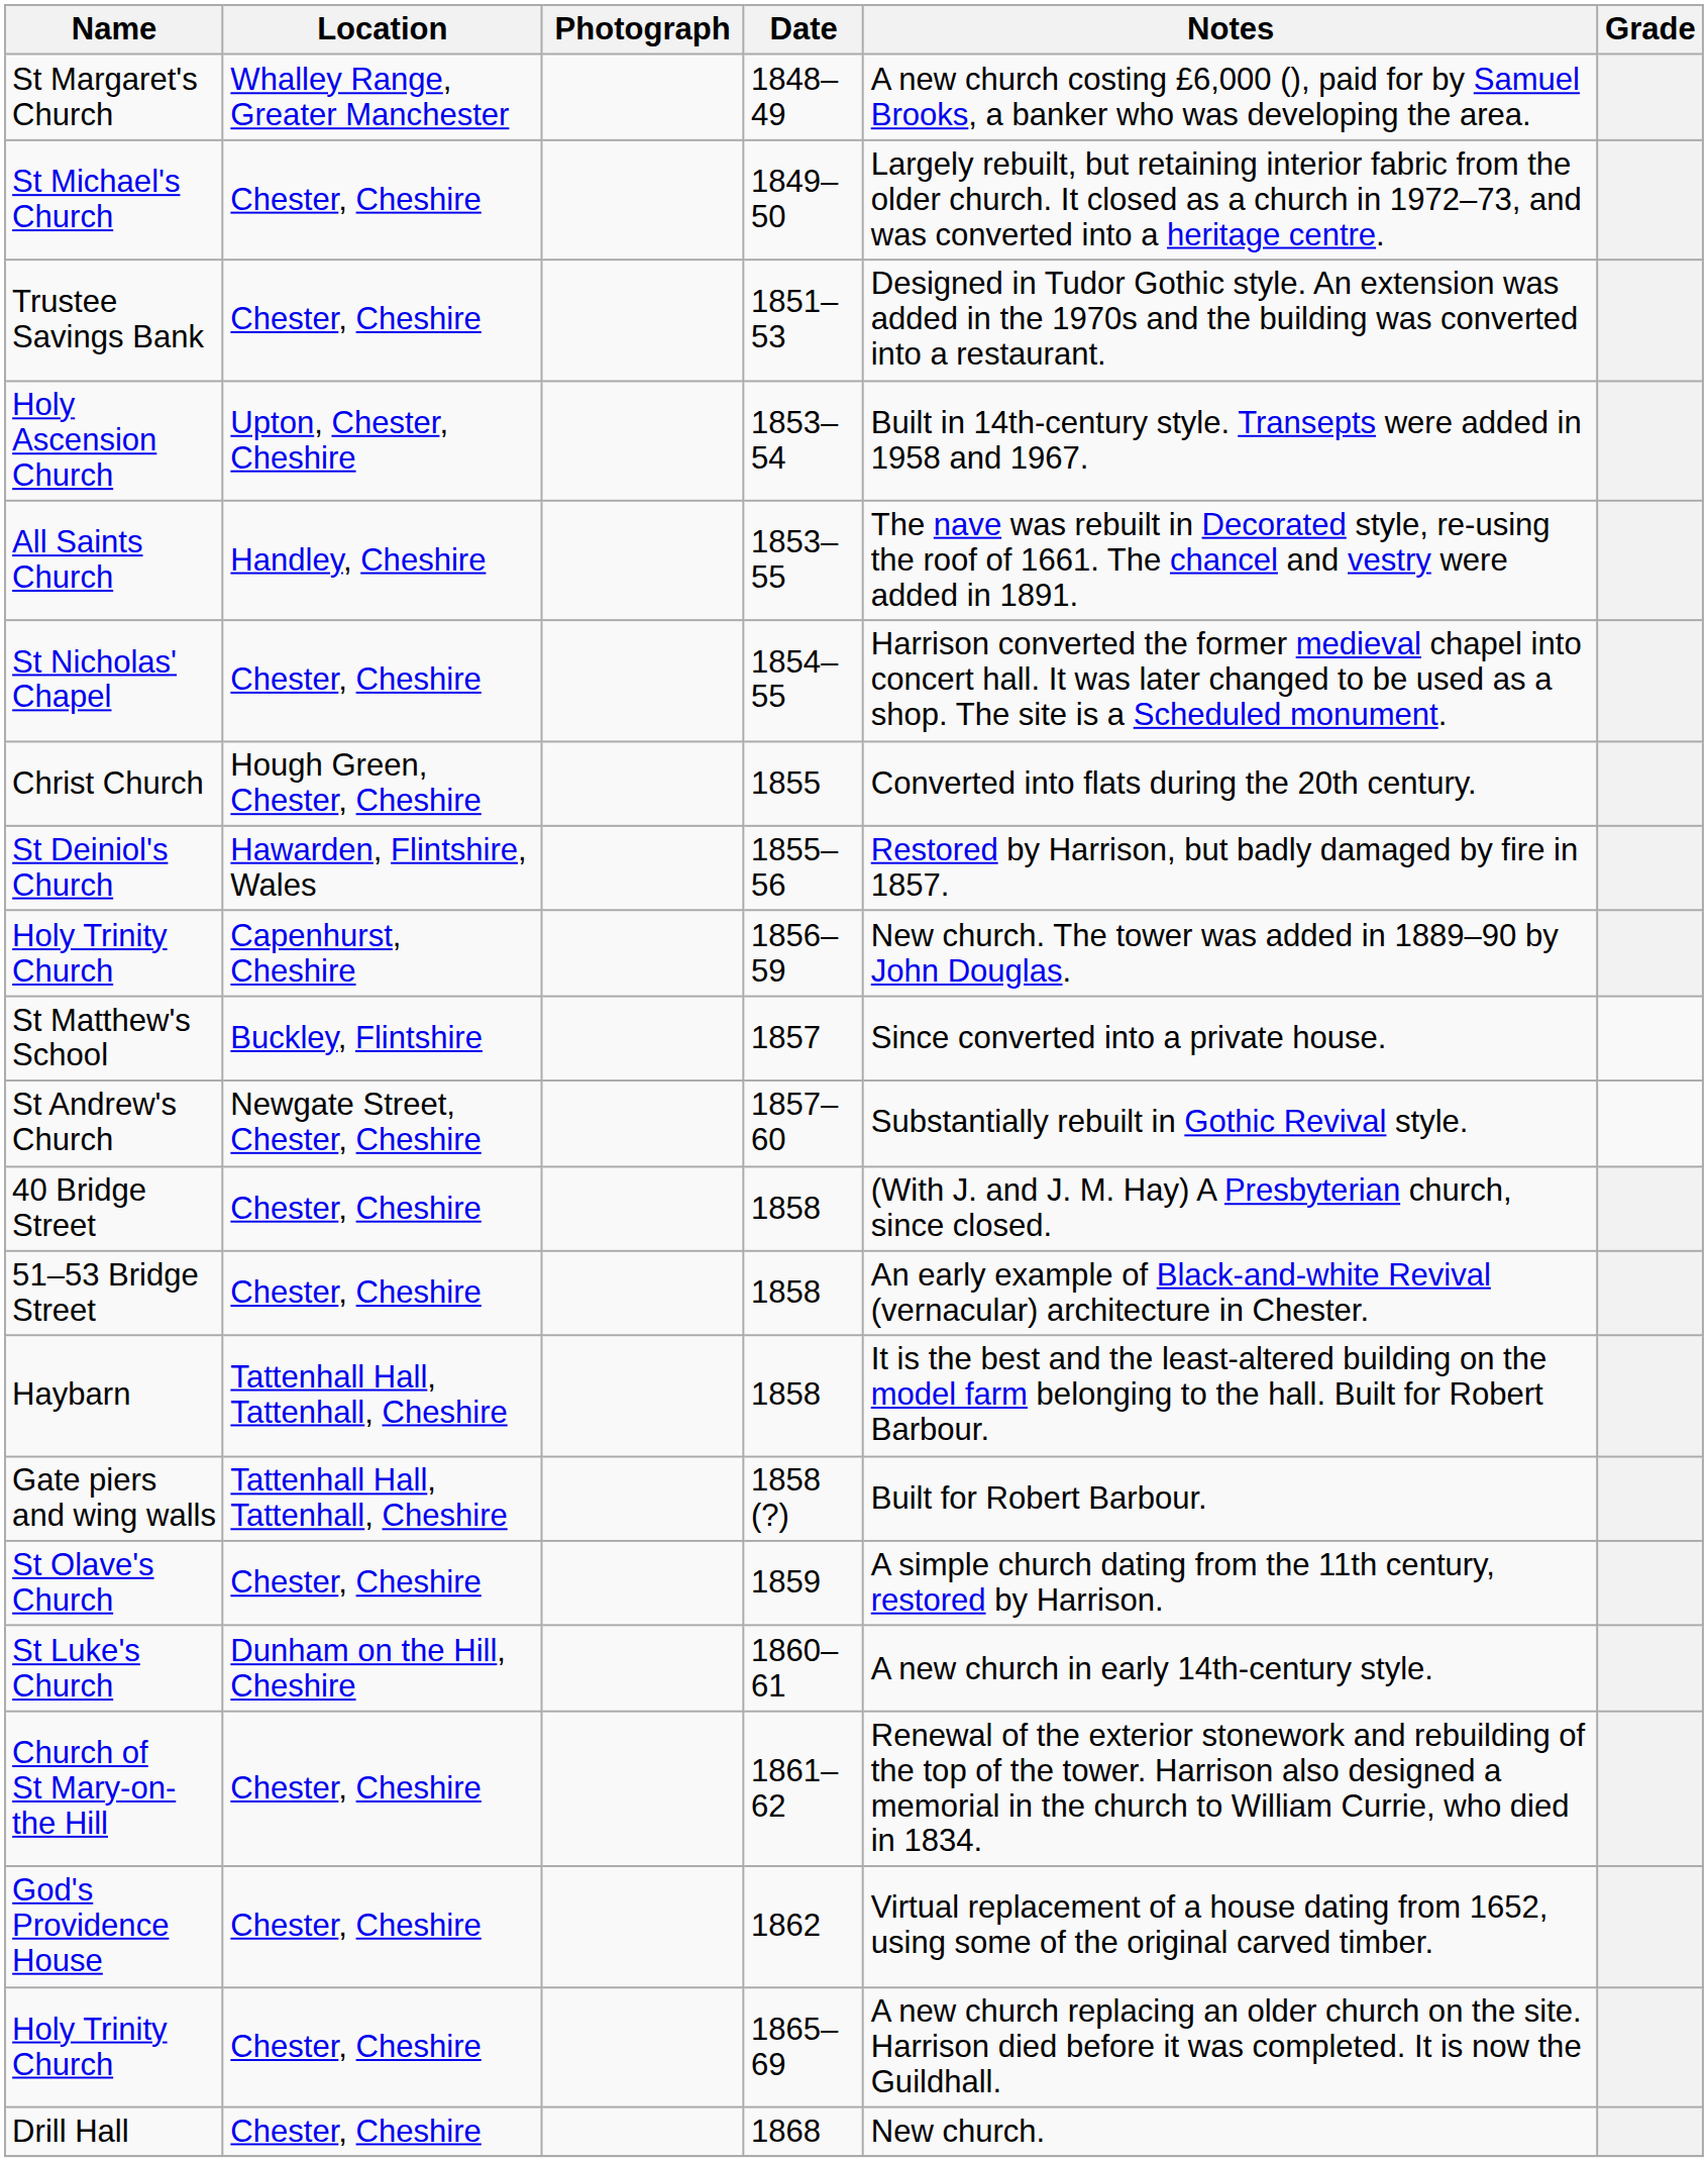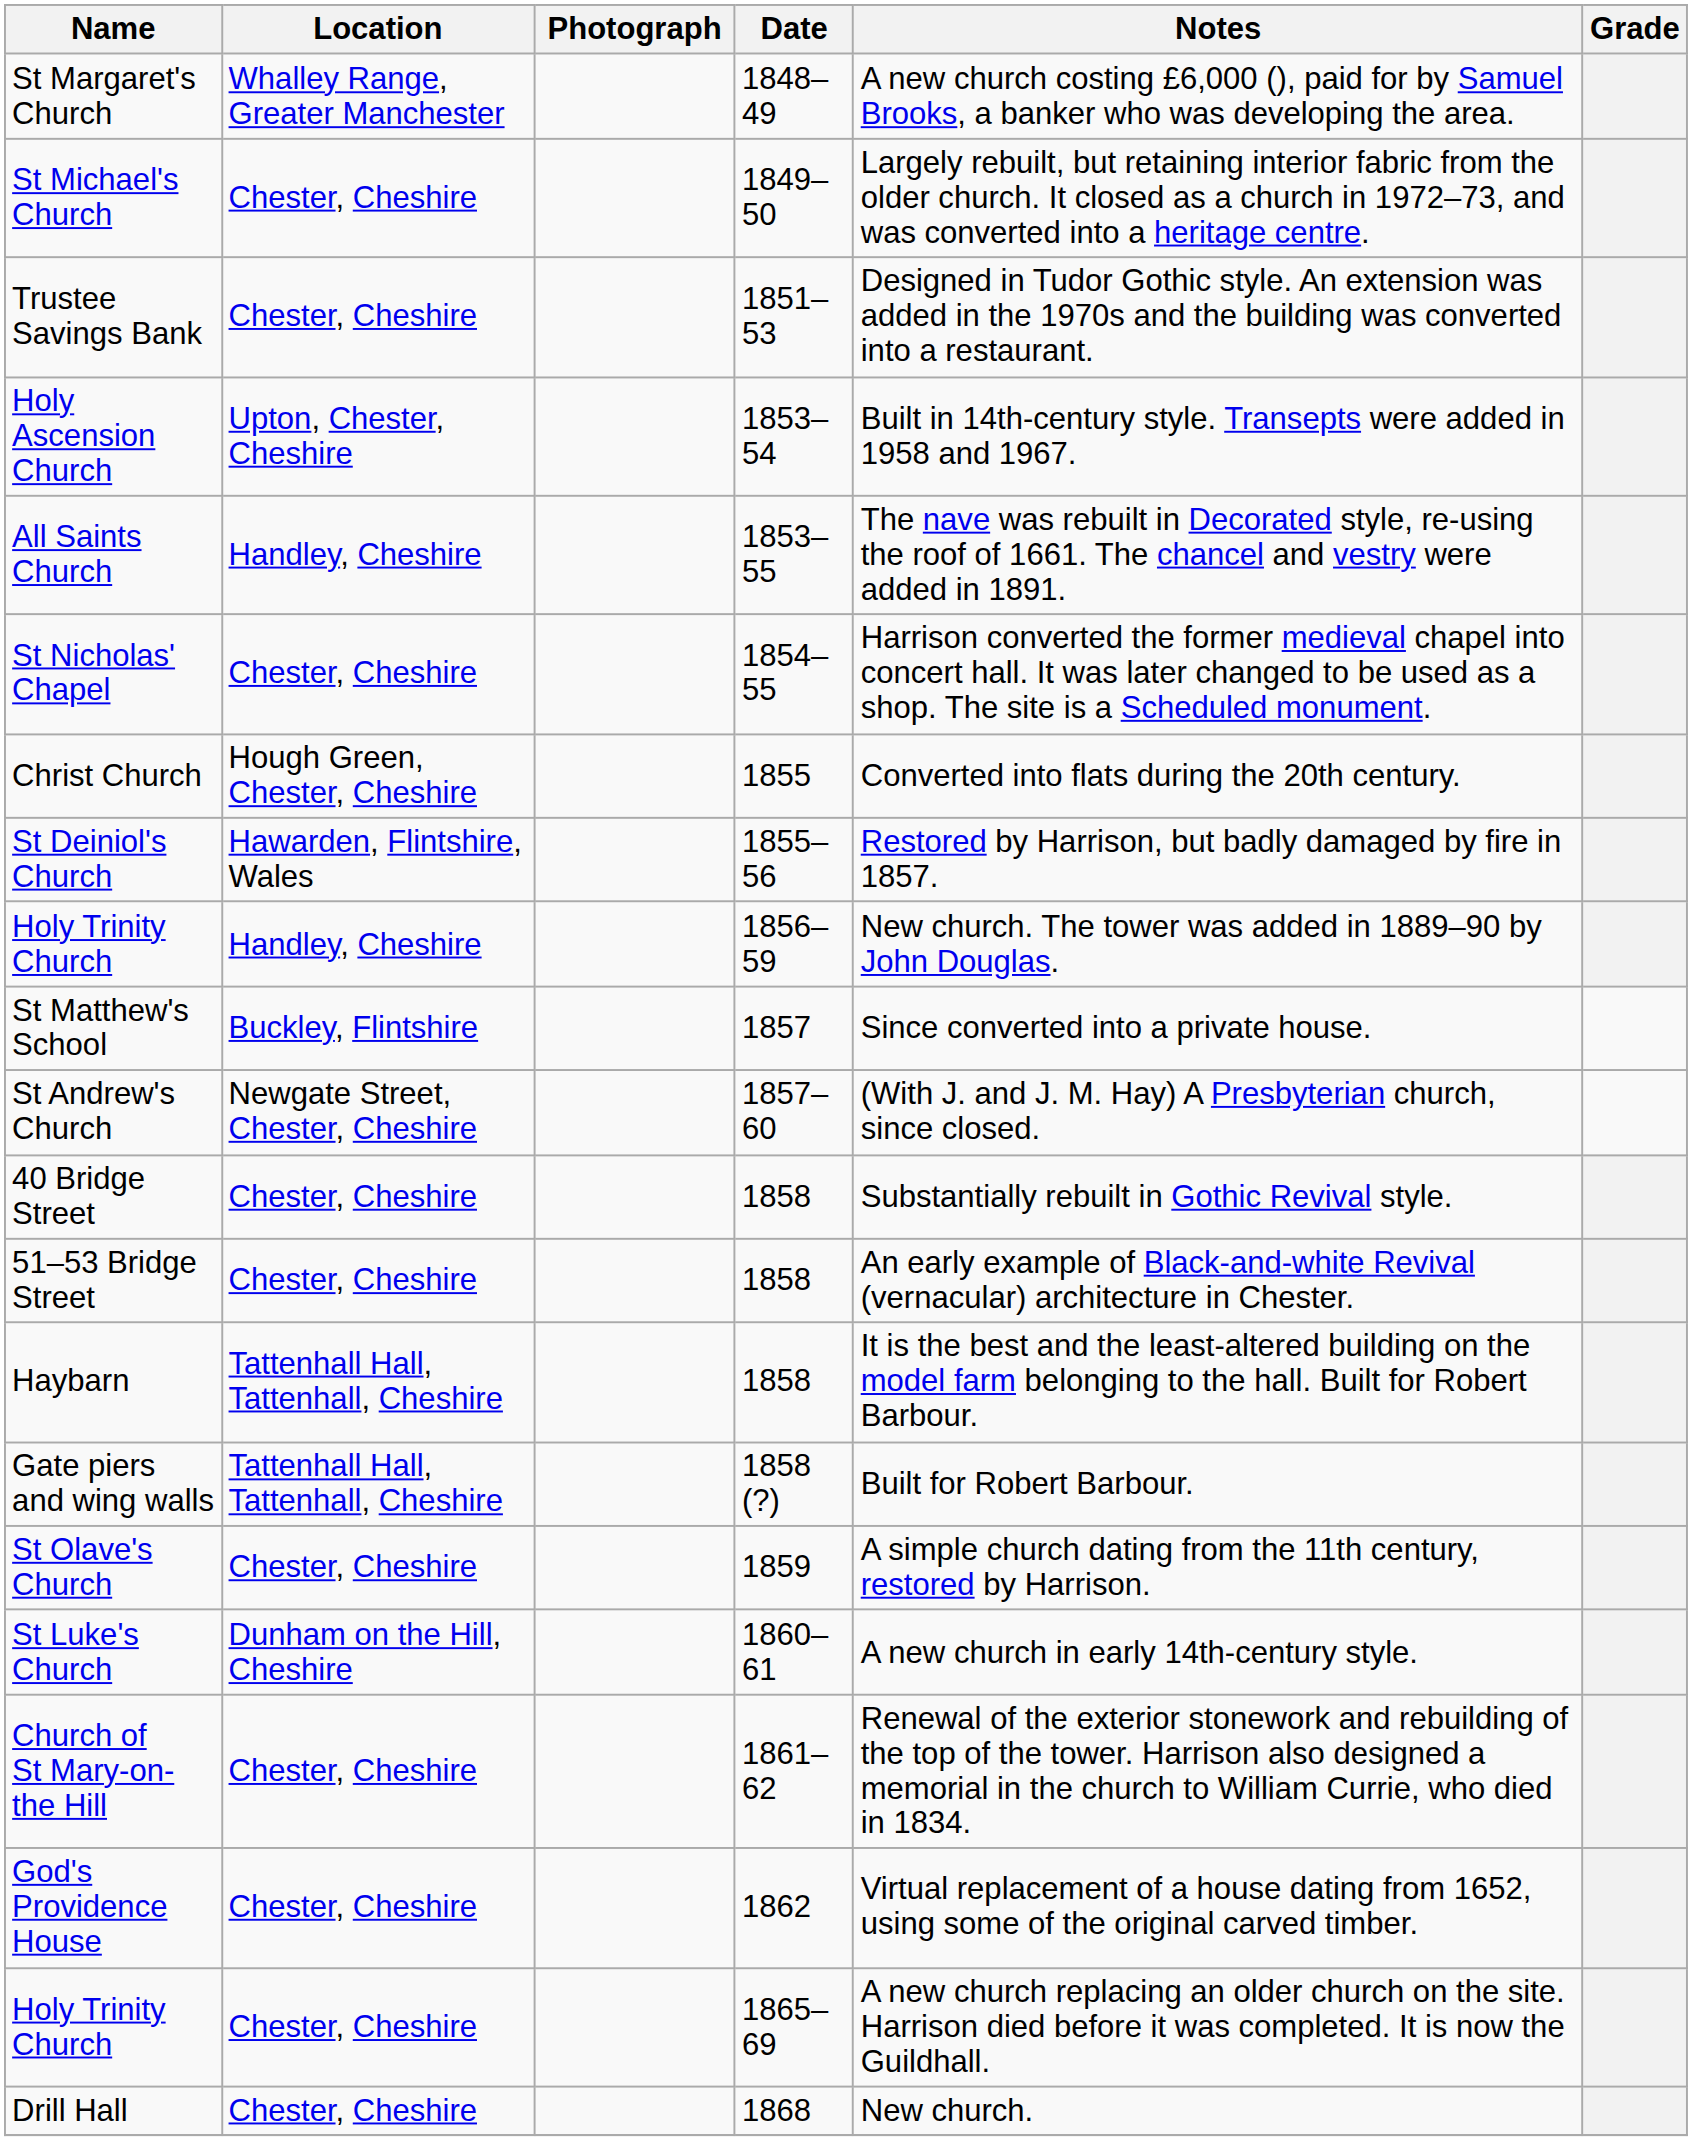 <table class="wikitable sortable">
 <tr>
 <th style="width:120px">Name</th>
 <th style="width:200px">Location</th>
 <th style="width:100px" class="unsortable">Photograph</th>
 <th style="width:60px">Date</th>
 <th style="width:550px" class="unsortable">Notes</th>
 <th style="width:24px">Grade</th>
 </tr>
 <tr>
 <td>St Margaret's Church</td>
 <td><a href='#'>Whalley Range</a>,<br><a href='#'>Greater Manchester</a><br><small></small></td>
 <td></td>
 <td>1848–49</td>
 <td>A new church costing £6,000 (), paid for by <a href='#'>Samuel Brooks</a>, a banker who was developing the area.</td>
 <th></th>
 </tr>
 <tr>
 <td><a href='#'>St Michael's Church</a></td>
 <td><a href='#'>Chester</a>, <a href='#'>Cheshire</a><br><small></small></td>
 <td></td>
 <td>1849–50</td>
 <td>Largely rebuilt, but retaining interior fabric from the older church. It closed as a church in 1972–73, and was converted into a <a href='#'>heritage centre</a>.</td>
 <th></th>
 </tr>
 <tr>
 <td>Trustee Savings Bank</td>
 <td><a href='#'>Chester</a>, <a href='#'>Cheshire</a><br><small></small></td>
 <td></td>
 <td>1851–53</td>
 <td>Designed in Tudor Gothic style.  An extension was added in the 1970s and the building was converted into a restaurant.</td>
 <th></th>
 </tr>
 <tr>
 <td><a href='#'>Holy Ascension Church</a></td>
 <td><a href='#'>Upton</a>, <a href='#'>Chester</a>, <a href='#'>Cheshire</a><br><small></small></td>
 <td></td>
 <td>1853–54</td>
 <td>Built in 14th-century style.  <a href='#'>Transepts</a> were added in 1958 and 1967.</td>
 <th></th>
 </tr>
 <tr>
 <td><a href='#'>All Saints Church</a></td>
 <td><a href='#'>Handley</a>, <a href='#'>Cheshire</a><br><small></small></td>
 <td></td>
 <td>1853–55</td>
 <td>The <a href='#'>nave</a> was rebuilt in <a href='#'>Decorated</a> style, re-using the roof of 1661.  The <a href='#'>chancel</a> and <a href='#'>vestry</a> were added in 1891.</td>
 <th></th>
 </tr>
 <tr>
 <td><a href='#'>St Nicholas' Chapel</a></td>
 <td><a href='#'>Chester</a>, <a href='#'>Cheshire</a><br><small></small></td>
 <td></td>
 <td>1854–55</td>
 <td>Harrison converted the former <a href='#'>medieval</a> chapel into concert hall.  It was later changed to be used as a shop.  The site is a <a href='#'>Scheduled monument</a>.</td>
 <th></th>
 </tr>
 <tr>
 <td>Christ Church</td>
 <td>Hough Green, <a href='#'>Chester</a>, <a href='#'>Cheshire</a><br><small></small></td>
 <td></td>
 <td>1855</td>
 <td>Converted into flats during the 20th century.</td>
 <th></th>
 </tr>
 <tr>
 <td><a href='#'>St Deiniol's Church</a></td>
 <td><a href='#'>Hawarden</a>, <a href='#'>Flintshire</a>, Wales<br><small></small></td>
 <td></td>
 <td>1855–56</td>
 <td><a href='#'>Restored</a> by Harrison, but badly damaged by fire in 1857.</td>
 <th></th>
 </tr>
 <tr>
 <td><a href='#'>Holy Trinity Church</a></td>
-<td><a href='#'>Capenhurst</a>, <a href='#'>Cheshire</a><br><small></small></td>
+<td><a href='#'>Handley</a>, <a href='#'>Cheshire</a><br><small></small></td>
 <td></td>
 <td>1856–59</td>
 <td>New church.  The tower was added in 1889–90 by <a href='#'>John Douglas</a>.</td>
 <th></th>
 </tr>
 <tr>
 <td>St Matthew's School</td>
 <td><a href='#'>Buckley</a>, <a href='#'>Flintshire</a></td>
 <td></td>
 <td>1857</td>
 <td>Since converted into a private house.</td>
 <td></td>
 </tr>
 <tr>
 <td>St Andrew's Church</td>
 <td>Newgate Street, <a href='#'>Chester</a>, <a href='#'>Cheshire</a></td>
 <td></td>
 <td>1857–60</td>
-<td>Substantially rebuilt in <a href='#'>Gothic Revival</a> style.</td>
+<td>(With J. and J. M. Hay) A <a href='#'>Presbyterian</a> church, since closed.</td>
 <td></td>
 </tr>
 <tr>
 <td>40 Bridge Street</td>
 <td><a href='#'>Chester</a>, <a href='#'>Cheshire</a><br><small></small></td>
 <td></td>
 <td>1858</td>
-<td>(With J. and J. M. Hay) A <a href='#'>Presbyterian</a> church, since closed.</td>
+<td>Substantially rebuilt in <a href='#'>Gothic Revival</a> style.</td>
 <th></th>
 </tr>
 <tr>
 <td>51–53 Bridge Street</td>
 <td><a href='#'>Chester</a>, <a href='#'>Cheshire</a><br><small></small></td>
 <td></td>
 <td>1858</td>
 <td>An early example of <a href='#'>Black-and-white Revival</a> (vernacular) architecture in Chester.</td>
 <th></th>
 </tr>
 <tr>
 <td>Haybarn</td>
 <td><a href='#'>Tattenhall Hall</a>, <a href='#'>Tattenhall</a>, <a href='#'>Cheshire</a><br><small></small></td>
 <td></td>
 <td>1858</td>
 <td>It is the best and the least-altered building on the <a href='#'>model farm</a> belonging to the hall.  Built for Robert Barbour.</td>
 <th></th>
 </tr>
 <tr>
 <td>Gate piers and wing walls</td>
 <td><a href='#'>Tattenhall Hall</a>, <a href='#'>Tattenhall</a>, <a href='#'>Cheshire</a><br><small></small></td>
 <td></td>
 <td>1858 (?)</td>
 <td>Built for Robert Barbour.</td>
 <th></th>
 </tr>
 <tr>
 <td><a href='#'>St Olave's Church</a></td>
 <td><a href='#'>Chester</a>, <a href='#'>Cheshire</a><br><small></small></td>
 <td></td>
 <td>1859</td>
 <td>A simple church dating from the 11th century, <a href='#'>restored</a> by Harrison.</td>
 <th></th>
 </tr>
 <tr>
 <td><a href='#'>St Luke's Church</a></td>
 <td><a href='#'>Dunham on the Hill</a>, <a href='#'>Cheshire</a><br><small></small></td>
 <td></td>
 <td>1860–61</td>
 <td>A new church in early 14th-century style.</td>
 <th></th>
 </tr>
 <tr>
 <td><a href='#'>Church of St Mary-on-the Hill</a></td>
 <td><a href='#'>Chester</a>, <a href='#'>Cheshire</a><br><small></small></td>
 <td></td>
 <td>1861–62</td>
 <td>Renewal of the exterior stonework and rebuilding of the top of the tower.  Harrison also designed a memorial in the church to William Currie, who died in 1834.</td>
 <th></th>
 </tr>
 <tr>
 <td><a href='#'>God's Providence House</a></td>
 <td><a href='#'>Chester</a>, <a href='#'>Cheshire</a><br><small></small></td>
 <td></td>
 <td>1862</td>
 <td>Virtual replacement of a house dating from 1652, using some of the original carved timber.</td>
 <th></th>
 </tr>
 <tr>
 <td><a href='#'>Holy Trinity Church</a></td>
 <td><a href='#'>Chester</a>, <a href='#'>Cheshire</a><br><small></small></td>
 <td></td>
 <td>1865–69</td>
 <td>A new church replacing an older church on the site.  Harrison died before it was completed.  It is now the Guildhall.</td>
 <th></th>
 </tr>
 <tr>
 <td>Drill Hall</td>
 <td><a href='#'>Chester</a>, <a href='#'>Cheshire</a><br><small></small></td>
 <td></td>
 <td>1868</td>
 <td>New church.</td>
 <th></th>
 </tr>
 <tr>
 </tr>
 </table>
